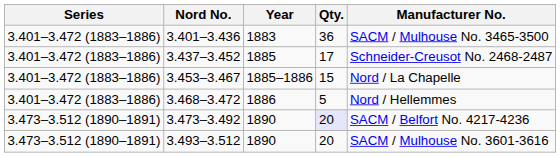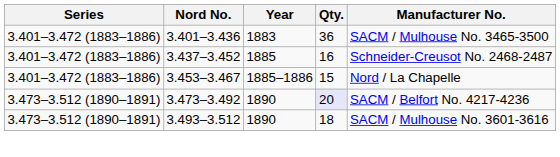 <table class="wikitable">
 <tr>
 <th>Series</th>
 <th>Nord No.</th>
 <th>Year</th>
 <th>Qty.</th>
 <th>Manufacturer No.</th>
 </tr>
 <tr>
 <td>3.401–3.472 (1883–1886)</td>
 <td>3.401–3.436</td>
 <td>1883</td>
 <td>36</td>
 <td><a href='#'>SACM</a> / <a href='#'>Mulhouse</a> No. 3465-3500</td>
 </tr>
 <tr>
 <td>3.401–3.472 (1883–1886)</td>
 <td>3.437–3.452</td>
 <td>1885</td>
-<td>17</td>
+<td>16</td>
 <td><a href='#'>Schneider-Creusot</a> No. 2468-2487</td>
 </tr>
 <tr>
 <td>3.401–3.472 (1883–1886)</td>
 <td>3.453–3.467</td>
 <td>1885–1886</td>
 <td>15</td>
 <td><a href='#'>Nord</a> / La Chapelle</td>
-</tr>
-<tr>
-<td>3.401–3.472 (1883–1886)</td>
-<td>3.468–3.472</td>
-<td>1886</td>
-<td>5</td>
-<td><a href='#'>Nord</a> / Hellemmes</td>
 </tr>
 <tr>
 <td>3.473–3.512 (1890–1891)</td>
 <td>3.473–3.492</td>
 <td>1890</td>
 <td style="background: lavender;">20</td>
 <td><a href='#'>SACM</a> / <a href='#'>Belfort</a> No. 4217-4236</td>
 </tr>
 <tr>
 <td>3.473–3.512 (1890–1891)</td>
 <td>3.493–3.512</td>
 <td>1890</td>
-<td>20</td>
+<td>18</td>
 <td><a href='#'>SACM</a> / <a href='#'>Mulhouse</a> No. 3601-3616</td>
 </tr>
 </table>
